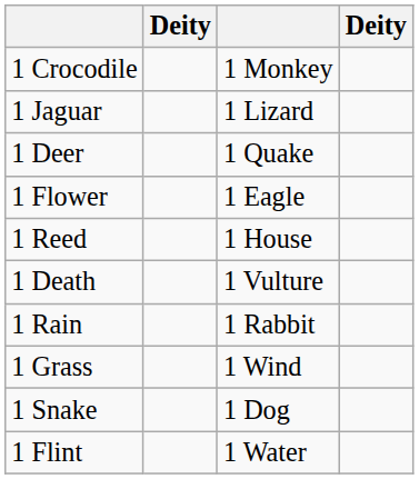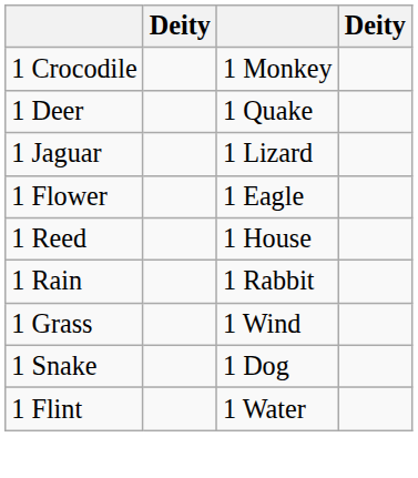 <table class="wikitable">
 <tr>
 <th></th>
 <th>Deity</th>
 <th></th>
 <th>Deity</th>
 </tr>
 <tr>
 <td>1 Crocodile</td>
 <td></td>
 <td>1 Monkey</td>
 <td></td>
 </tr>
 <tr>
+<td>1 Deer</td>
+<td></td>
+<td>1 Quake</td>
+<td></td>
+</tr>
+<tr>
 <td>1 Jaguar</td>
 <td></td>
 <td>1 Lizard</td>
-<td></td>
-</tr>
-<tr>
-<td>1 Deer</td>
-<td></td>
-<td>1 Quake</td>
 <td></td>
 </tr>
 <tr>
 <td>1 Flower</td>
 <td></td>
 <td>1 Eagle</td>
 <td></td>
 </tr>
 <tr>
 <td>1 Reed</td>
 <td></td>
 <td>1 House</td>
-<td></td>
-</tr>
-<tr>
-<td>1 Death</td>
-<td></td>
-<td>1 Vulture</td>
 <td></td>
 </tr>
 <tr>
 <td>1 Rain</td>
 <td></td>
 <td>1 Rabbit</td>
 <td></td>
 </tr>
 <tr>
 <td>1 Grass</td>
 <td></td>
 <td>1 Wind</td>
 <td></td>
 </tr>
 <tr>
 <td>1 Snake</td>
 <td></td>
 <td>1 Dog</td>
 <td></td>
 </tr>
 <tr>
 <td>1 Flint</td>
 <td></td>
 <td>1 Water</td>
 <td></td>
 </tr>
 </table>
